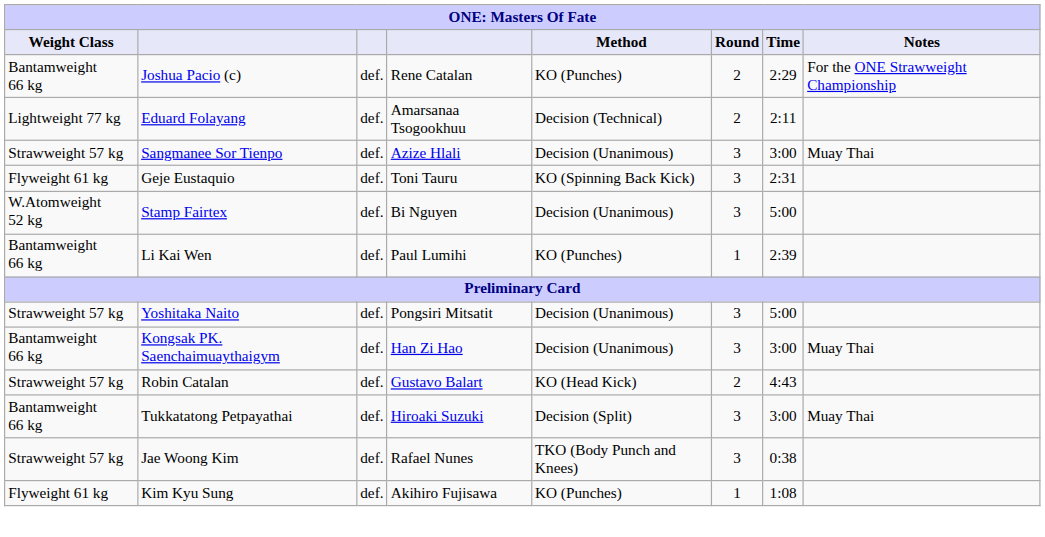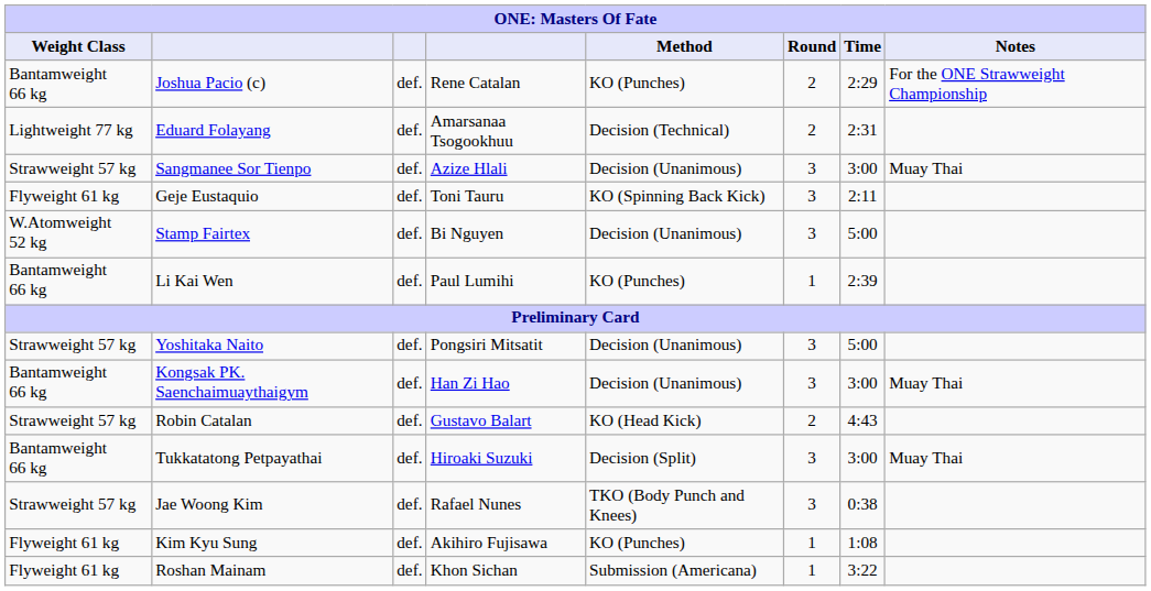 <table class="wikitable" style="font-size: 80%;">
 <tr>
 <th colspan="8" style="background-color: #ccf; color: #000080; text-align: center;"><strong>ONE: Masters Of Fate</strong></th>
 </tr>
 <tr>
 <th colspan="1" style="background-color: #E6E8FA; color: #000000; text-align: center;">Weight Class</th>
 <th colspan="1" style="background-color: #E6E8FA; color: #000000; text-align: center;"></th>
 <th colspan="1" style="background-color: #E6E8FA; color: #000000; text-align: center;"></th>
 <th colspan="1" style="background-color: #E6E8FA; color: #000000; text-align: center;"></th>
 <th colspan="1" style="background-color: #E6E8FA; color: #000000; text-align: center;">Method</th>
 <th colspan="1" style="background-color: #E6E8FA; color: #000000; text-align: center;">Round</th>
 <th colspan="1" style="background-color: #E6E8FA; color: #000000; text-align: center;">Time</th>
 <th colspan="1" style="background-color: #E6E8FA; color: #000000; text-align: center;">Notes</th>
 </tr>
 <tr>
 <td>Bantamweight 66 kg</td>
 <td> <a href='#'>Joshua Pacio</a> (c)</td>
 <td>def.</td>
 <td> Rene Catalan</td>
 <td>KO (Punches)</td>
 <td align=center>2</td>
 <td align=center>2:29</td>
 <td>For the <a href='#'>ONE Strawweight Championship</a></td>
 </tr>
 <tr>
 <td>Lightweight 77 kg</td>
 <td> <a href='#'>Eduard Folayang</a></td>
 <td>def.</td>
 <td> Amarsanaa Tsogookhuu</td>
 <td>Decision (Technical)</td>
 <td align=center>2</td>
-<td align=center>2:11</td>
+<td align=center>2:31</td>
 <td></td>
 </tr>
 <tr>
 <td>Strawweight 57 kg</td>
 <td> <a href='#'>Sangmanee Sor Tienpo</a></td>
 <td>def.</td>
 <td> <a href='#'>Azize Hlali</a></td>
 <td>Decision (Unanimous)</td>
 <td align=center>3</td>
 <td align=center>3:00</td>
 <td>Muay Thai</td>
 </tr>
 <tr>
 <td>Flyweight 61 kg</td>
 <td> Geje Eustaquio</td>
 <td>def.</td>
 <td> Toni Tauru</td>
 <td>KO (Spinning Back Kick)</td>
 <td align=center>3</td>
-<td align=center>2:31</td>
+<td align=center>2:11</td>
 <td></td>
 </tr>
 <tr>
 <td>W.Atomweight 52 kg</td>
 <td> <a href='#'>Stamp Fairtex</a></td>
 <td>def.</td>
 <td> Bi Nguyen</td>
 <td>Decision (Unanimous)</td>
 <td align=center>3</td>
 <td align=center>5:00</td>
 <td></td>
 </tr>
 <tr>
 <td>Bantamweight 66 kg</td>
 <td> Li Kai Wen</td>
 <td>def.</td>
 <td> Paul Lumihi</td>
 <td>KO (Punches)</td>
 <td align=center>1</td>
 <td align=center>2:39</td>
 <td></td>
 </tr>
 <tr>
 <th colspan="8" style="background-color: #ccf; color: #000080; text-align: center;"><strong>Preliminary Card</strong></th>
 </tr>
 <tr>
 <td>Strawweight 57 kg</td>
 <td> <a href='#'>Yoshitaka Naito</a></td>
 <td>def.</td>
 <td> Pongsiri Mitsatit</td>
 <td>Decision (Unanimous)</td>
 <td align=center>3</td>
 <td align=center>5:00</td>
 <td></td>
 </tr>
 <tr>
 <td>Bantamweight 66 kg</td>
 <td> <a href='#'>Kongsak PK. Saenchaimuaythaigym</a></td>
 <td>def.</td>
 <td> <a href='#'>Han Zi Hao</a></td>
 <td>Decision (Unanimous)</td>
 <td align=center>3</td>
 <td align=center>3:00</td>
 <td>Muay Thai</td>
 </tr>
 <tr>
 <td>Strawweight 57 kg</td>
 <td> Robin Catalan</td>
 <td>def.</td>
 <td> <a href='#'>Gustavo Balart</a></td>
 <td>KO (Head Kick)</td>
 <td align=center>2</td>
 <td align=center>4:43</td>
 <td></td>
 </tr>
 <tr>
 <td>Bantamweight 66 kg</td>
 <td> Tukkatatong Petpayathai</td>
 <td>def.</td>
 <td> <a href='#'>Hiroaki Suzuki</a></td>
 <td>Decision (Split)</td>
 <td align=center>3</td>
 <td align=center>3:00</td>
 <td>Muay Thai</td>
 </tr>
 <tr>
 <td>Strawweight 57 kg</td>
 <td> Jae Woong Kim</td>
 <td>def.</td>
 <td> Rafael Nunes</td>
 <td>TKO (Body Punch and Knees)</td>
 <td align=center>3</td>
 <td align=center>0:38</td>
 <td></td>
 </tr>
 <tr>
 <td>Flyweight 61 kg</td>
 <td> Kim Kyu Sung</td>
 <td>def.</td>
 <td> Akihiro Fujisawa</td>
 <td>KO (Punches)</td>
 <td align=center>1</td>
 <td align=center>1:08</td>
 <td></td>
 </tr>
+<tr>
+<td>Flyweight 61 kg</td>
+<td> Roshan Mainam</td>
+<td>def.</td>
+<td> Khon Sichan</td>
+<td>Submission (Americana)</td>
+<td align=center>1</td>
+<td align=center>3:22</td>
+<td></td>
+</tr>
 </table>
